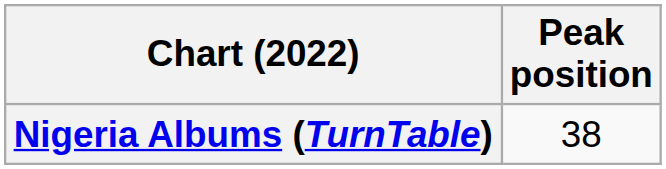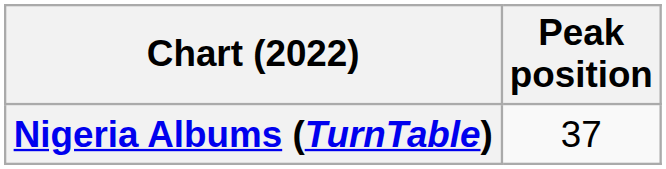 <table class="wikitable sortable plainrowheaders" style="text-align:center;">
 <tr>
 <th scope="col">Chart (2022)</th>
 <th scope="col">Peak<br>position</th>
 </tr>
 <tr>
 <th scope="row"><a href='#'>Nigeria Albums</a> (<em><a href='#'>TurnTable</a></em>)</th>
-<td>38</td>
+<td>37</td>
 </tr>
 </table>
